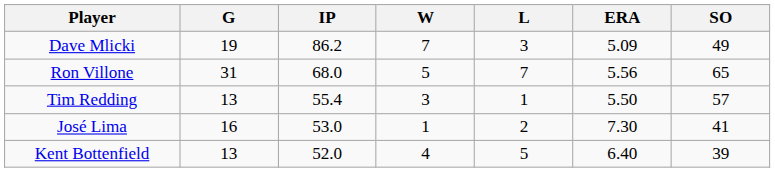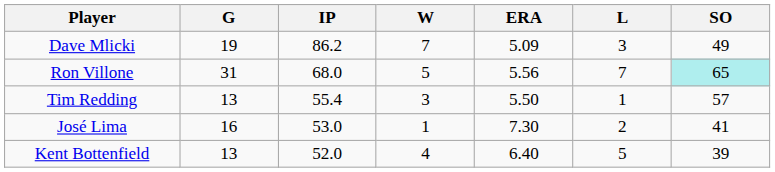 <table class="wikitable sortable">
 <tr>
 <th bgcolor="#DDDDFF" width="16%">Player</th>
 <th bgcolor="#DDDDFF" width="9%">G</th>
 <th bgcolor="#DDDDFF" width="9%">IP</th>
 <th bgcolor="#DDDDFF" width="9%">W</th>
+<th bgcolor="#DDDDFF" width="9%">ERA</th>
 <th bgcolor="#DDDDFF" width="9%">L</th>
-<th bgcolor="#DDDDFF" width="9%">ERA</th>
 <th bgcolor="#DDDDFF" width="9%">SO</th>
 </tr>
 <tr align="center">
 <td><a href='#'>Dave Mlicki</a></td>
 <td>19</td>
 <td>86.2</td>
 <td>7</td>
+<td>5.09</td>
 <td>3</td>
-<td>5.09</td>
 <td>49</td>
 </tr>
 <tr align="center">
 <td><a href='#'>Ron Villone</a></td>
 <td>31</td>
 <td>68.0</td>
 <td>5</td>
+<td>5.56</td>
 <td>7</td>
-<td>5.56</td>
-<td>65</td>
+<td style="background: paleturquoise;">65</td>
 </tr>
 <tr align="center">
 <td><a href='#'>Tim Redding</a></td>
 <td>13</td>
 <td>55.4</td>
 <td>3</td>
+<td>5.50</td>
 <td>1</td>
-<td>5.50</td>
 <td>57</td>
 </tr>
 <tr align="center">
 <td><a href='#'>José Lima</a></td>
 <td>16</td>
 <td>53.0</td>
 <td>1</td>
+<td>7.30</td>
 <td>2</td>
-<td>7.30</td>
 <td>41</td>
 </tr>
 <tr align="center">
 <td><a href='#'>Kent Bottenfield</a></td>
 <td>13</td>
 <td>52.0</td>
 <td>4</td>
+<td>6.40</td>
 <td>5</td>
-<td>6.40</td>
 <td>39</td>
 </tr>
 </table>
